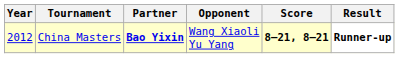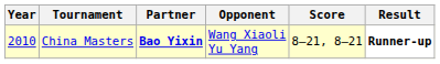 <table class="sortable wikitable" style="font-size: 90%;">
 <tr>
 <th>Year</th>
 <th>Tournament</th>
 <th>Partner</th>
 <th>Opponent</th>
 <th>Score</th>
 <th>Result</th>
 </tr>
 <tr style="background:#FFFFCC">
-<td align="center"><a href='#'>2012</a></td>
+<td align="center"><a href='#'>2010</a></td>
 <td align="left"><a href='#'>China Masters</a></td>
 <td align="left"><strong> <a href='#'>Bao Yixin</a></strong></td>
 <td align="left"> <a href='#'>Wang Xiaoli</a> <br>  <a href='#'>Yu Yang</a></td>
-<td align="left"><strong>8–21, 8–21</strong></td>
+<td align="left">8–21, 8–21</td>
 <td style="text-align:left; background:white"> <strong>Runner-up</strong></td>
 </tr>
 </table>
